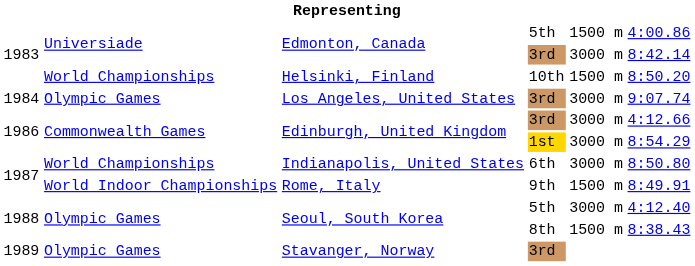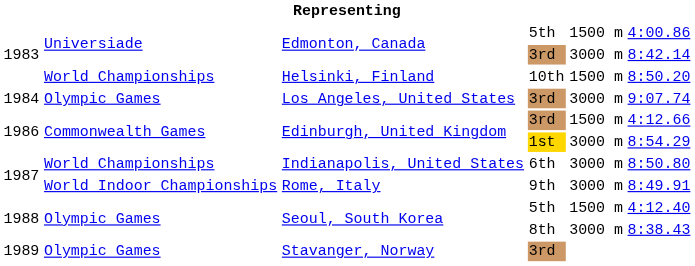 <table>
 <tr>
 <th colspan="6">Representing </th>
 </tr>
 <tr>
 <td rowspan=3>1983</td>
 <td rowspan=2><a href='#'>Universiade</a></td>
 <td rowspan=2><a href='#'>Edmonton, Canada</a></td>
 <td>5th</td>
 <td>1500 m</td>
 <td><a href='#'>4:00.86</a></td>
 </tr>
 <tr>
 <td bgcolor=cc9966>3rd</td>
 <td>3000 m</td>
 <td><a href='#'>8:42.14</a></td>
 </tr>
 <tr>
 <td><a href='#'>World Championships</a></td>
 <td><a href='#'>Helsinki, Finland</a></td>
 <td>10th</td>
 <td>1500 m</td>
 <td><a href='#'>8:50.20</a></td>
 </tr>
 <tr>
 <td>1984</td>
 <td><a href='#'>Olympic Games</a></td>
 <td><a href='#'>Los Angeles, United States</a></td>
 <td bgcolor="cc9966">3rd</td>
 <td>3000 m</td>
 <td><a href='#'>9:07.74</a></td>
 </tr>
 <tr>
 <td rowspan=2>1986</td>
 <td rowspan=2><a href='#'>Commonwealth Games</a></td>
 <td rowspan=2><a href='#'>Edinburgh, United Kingdom</a></td>
 <td bgcolor="cc9966">3rd</td>
-<td>3000 m</td>
+<td>1500 m</td>
 <td><a href='#'>4:12.66</a></td>
 </tr>
 <tr>
 <td bgcolor="gold">1st</td>
 <td>3000 m</td>
 <td><a href='#'>8:54.29</a></td>
 </tr>
 <tr>
 <td rowspan=2>1987</td>
 <td><a href='#'>World Championships</a></td>
 <td><a href='#'>Indianapolis, United States</a></td>
 <td>6th</td>
 <td>3000 m</td>
 <td><a href='#'>8:50.80</a></td>
 </tr>
 <tr>
 <td><a href='#'>World Indoor Championships</a></td>
 <td><a href='#'>Rome, Italy</a></td>
 <td>9th</td>
-<td>1500 m</td>
+<td>3000 m</td>
 <td><a href='#'>8:49.91</a></td>
 </tr>
 <tr>
 <td rowspan=2>1988</td>
 <td rowspan=2><a href='#'>Olympic Games</a></td>
 <td rowspan=2><a href='#'>Seoul, South Korea</a></td>
 <td>5th</td>
-<td>3000 m</td>
+<td>1500 m</td>
 <td><a href='#'>4:12.40</a></td>
 </tr>
 <tr>
 <td>8th</td>
-<td>1500 m</td>
+<td>3000 m</td>
 <td><a href='#'>8:38.43</a></td>
 </tr>
 <tr>
 <td>1989</td>
 <td><a href='#'>Olympic Games</a></td>
 <td><a href='#'>Stavanger, Norway</a></td>
 <td bgcolor="cc9966">3rd</td>
 <td></td>
 <td></td>
 </tr>
 </table>
